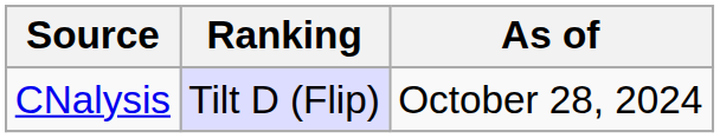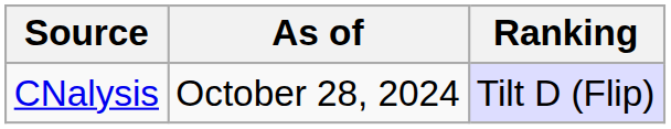 <table class="wikitable">
 <tr>
 <th>Source</th>
+<th>As of</th>
 <th>Ranking</th>
-<th>As of</th>
 </tr>
 <tr>
 <td><a href='#'>CNalysis</a></td>
+<td>October 28, 2024</td>
 <td style="background:#DDDDFF" data-sort-value="4" align="center">Tilt D (Flip)</td>
-<td>October 28, 2024</td>
 </tr>
 </table>
